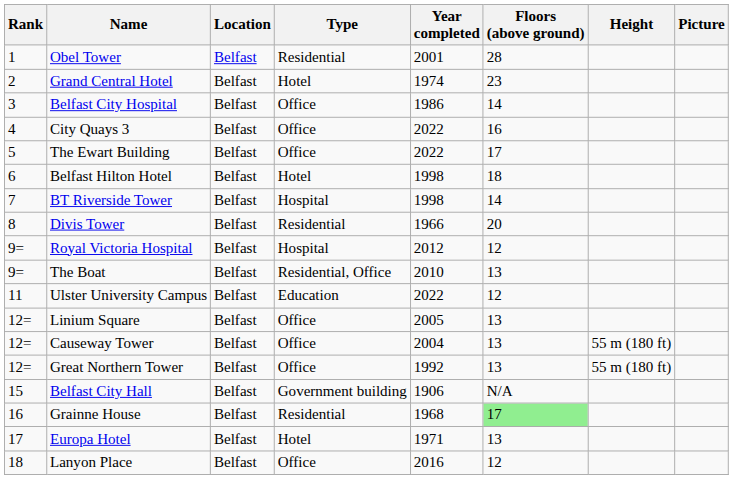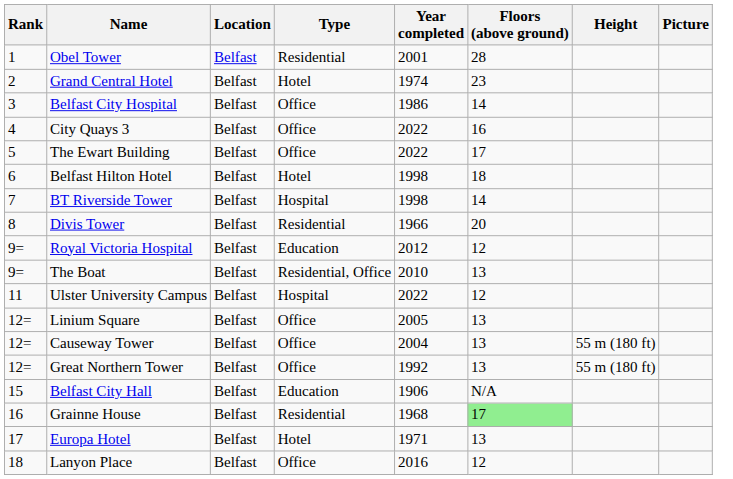 <table class="wikitable sortable">
 <tr>
 <th data-sort-type="number">Rank</th>
 <th>Name</th>
 <th>Location</th>
 <th>Type</th>
 <th>Year<br>completed</th>
 <th>Floors<br>(above ground)</th>
 <th>Height</th>
 <th class="unsortable">Picture</th>
 </tr>
 <tr style="vertical-align:top;">
 <td>1</td>
 <td><a href='#'>Obel Tower</a></td>
 <td><a href='#'>Belfast</a></td>
 <td>Residential</td>
 <td>2001</td>
 <td>28</td>
 <td> </td>
 <td></td>
 </tr>
 <tr style="vertical-align:top;">
 <td>2</td>
 <td><a href='#'>Grand Central Hotel</a></td>
 <td>Belfast</td>
 <td>Hotel</td>
 <td>1974</td>
 <td>23</td>
 <td></td>
 <td></td>
 </tr>
 <tr style="vertical-align:top;">
 <td>3</td>
 <td><a href='#'>Belfast City Hospital</a></td>
 <td>Belfast</td>
 <td>Office</td>
 <td>1986</td>
 <td>14</td>
 <td></td>
 <td></td>
 </tr>
 <tr>
 <td>4</td>
 <td>City Quays 3</td>
 <td>Belfast</td>
 <td>Office</td>
 <td>2022</td>
 <td>16</td>
 <td> </td>
 <td></td>
 </tr>
 <tr>
 <td>5</td>
 <td>The Ewart Building</td>
 <td>Belfast</td>
 <td>Office</td>
 <td>2022</td>
 <td>17</td>
 <td></td>
 <td></td>
 </tr>
 <tr style="vertical-align:top;">
 <td>6</td>
 <td>Belfast Hilton Hotel</td>
 <td>Belfast</td>
 <td>Hotel</td>
 <td>1998</td>
 <td>18</td>
 <td></td>
 <td></td>
 </tr>
 <tr style="vertical-align:top;">
 <td>7</td>
 <td><a href='#'>BT Riverside Tower</a></td>
 <td>Belfast</td>
 <td>Hospital</td>
 <td>1998</td>
 <td>14</td>
 <td></td>
 <td></td>
 </tr>
 <tr style="vertical-align:top;">
 <td>8</td>
 <td><a href='#'>Divis Tower</a></td>
 <td>Belfast</td>
 <td>Residential</td>
 <td>1966</td>
 <td>20</td>
 <td></td>
 <td></td>
 </tr>
 <tr style="vertical-align:top;">
 <td>9=</td>
 <td><a href='#'>Royal Victoria Hospital</a></td>
 <td>Belfast</td>
-<td>Hospital</td>
+<td>Education</td>
 <td>2012</td>
 <td>12</td>
 <td></td>
 <td></td>
 </tr>
 <tr style="vertical-align:top;">
 <td>9=</td>
 <td>The Boat</td>
 <td>Belfast</td>
 <td>Residential, Office</td>
 <td>2010</td>
 <td>13</td>
 <td></td>
 <td></td>
 </tr>
 <tr style="vertical-align:top;">
 <td>11</td>
 <td>Ulster University Campus</td>
 <td>Belfast</td>
-<td>Education</td>
+<td>Hospital</td>
 <td>2022</td>
 <td>12</td>
 <td></td>
 <td></td>
 </tr>
 <tr style="vertical-align:top;">
 <td>12=</td>
 <td>Linium Square</td>
 <td>Belfast</td>
 <td>Office</td>
 <td>2005</td>
 <td>13</td>
 <td></td>
 <td></td>
 </tr>
 <tr style="vertical-align:top;">
 <td>12=</td>
 <td>Causeway Tower</td>
 <td>Belfast</td>
 <td>Office</td>
 <td>2004</td>
 <td>13</td>
 <td>55 m (180 ft)</td>
 <td></td>
 </tr>
 <tr style="vertical-align:top;">
 <td>12=</td>
 <td>Great Northern Tower</td>
 <td>Belfast</td>
 <td>Office</td>
 <td>1992</td>
 <td>13</td>
 <td>55 m (180 ft)</td>
 <td></td>
 </tr>
 <tr style="vertical-align:top;">
 <td>15</td>
 <td><a href='#'>Belfast City Hall</a></td>
 <td>Belfast</td>
-<td>Government building</td>
+<td>Education</td>
 <td>1906</td>
 <td>N/A</td>
 <td></td>
 <td></td>
 </tr>
 <tr style="vertical-align:top;">
 <td>16</td>
 <td>Grainne House</td>
 <td>Belfast</td>
 <td>Residential</td>
 <td>1968</td>
 <td style="background: lightgreen;">17</td>
 <td></td>
 <td></td>
 </tr>
 <tr style="vertical-align:top;">
 <td>17</td>
 <td><a href='#'>Europa Hotel</a></td>
 <td>Belfast</td>
 <td>Hotel</td>
 <td>1971</td>
 <td>13</td>
 <td></td>
 <td></td>
 </tr>
 <tr style="vertical-align:top;">
 <td>18</td>
 <td>Lanyon Place</td>
 <td>Belfast</td>
 <td>Office</td>
 <td>2016</td>
 <td>12</td>
 <td></td>
 <td></td>
 </tr>
 </table>
